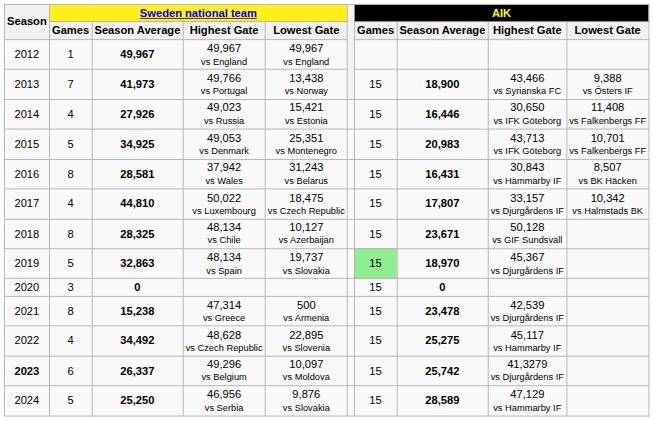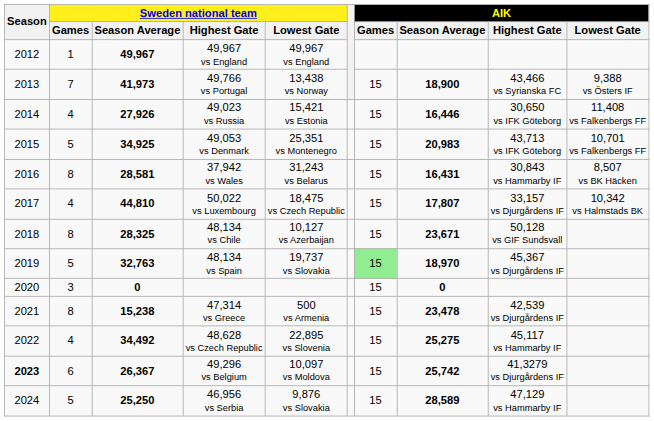 <table class="wikitable" style="text-align: center; font-size: 85%;">
 <tr>
 <th rowspan=2>Season</th>
 <th colspan=4 style="color:#005B99;background:#FFF01C"><strong><a href='#'>Sweden national team</a></strong></th>
 <th rowspan="4" style="width:2px;;"></th>
 <th colspan="4" style="color:yellow; background:#000;"><strong>AIK</strong></th>
 </tr>
 <tr>
 <th>Games</th>
 <th>Season Average</th>
 <th>Highest Gate</th>
 <th>Lowest Gate</th>
 <th>Games</th>
 <th>Season Average</th>
 <th>Highest Gate</th>
 <th>Lowest Gate</th>
 </tr>
 <tr>
 <td>2012</td>
 <td>1</td>
 <td><strong>49,967</strong></td>
 <td>49,967<br><small>vs England</small></td>
 <td>49,967<br><small>vs England</small></td>
 <td></td>
 <td></td>
 <td></td>
 <td></td>
 </tr>
 <tr>
 <td>2013</td>
 <td>7</td>
 <td><strong>41,973</strong></td>
 <td>49,766<br><small>vs Portugal</small></td>
 <td>13,438<br><small>vs Norway</small></td>
 <td>15</td>
 <td><strong>18,900</strong></td>
 <td>43,466<br><small>vs Syrianska FC</small></td>
 <td>9,388<br><small>vs Östers IF</small></td>
 </tr>
 <tr>
 <td>2014</td>
 <td>4</td>
 <td><strong>27,926</strong></td>
 <td>49,023<br><small>vs Russia</small></td>
 <td>15,421<br><small>vs Estonia</small></td>
 <td></td>
 <td>15</td>
 <td><strong>16,446</strong></td>
 <td>30,650<br><small>vs IFK Göteborg</small></td>
 <td>11,408<br><small>vs Falkenbergs FF</small></td>
 </tr>
 <tr>
 <td>2015</td>
 <td>5</td>
 <td><strong>34,925</strong></td>
 <td>49,053<br><small> vs Denmark</small></td>
 <td>25,351<br><small> vs Montenegro</small></td>
 <td></td>
 <td>15</td>
 <td><strong>20,983</strong></td>
 <td>43,713<br><small>vs IFK Göteborg</small></td>
 <td>10,701<br><small>vs Falkenbergs FF</small></td>
 </tr>
 <tr>
 <td>2016</td>
 <td>8</td>
 <td><strong>28,581</strong></td>
 <td>37,942<br><small> vs Wales</small></td>
 <td>31,243<br><small> vs Belarus</small></td>
 <td></td>
 <td>15</td>
 <td><strong>16,431</strong></td>
 <td>30,843<br><small>vs Hammarby IF</small></td>
 <td>8,507<br><small>vs BK Häcken</small></td>
 </tr>
 <tr>
 <td>2017</td>
 <td>4</td>
 <td><strong>44,810</strong></td>
 <td>50,022<br><small> vs Luxembourg</small></td>
 <td>18,475<br><small> vs Czech Republic</small></td>
 <td></td>
 <td>15</td>
 <td><strong>17,807</strong></td>
 <td>33,157<br><small>vs Djurgårdens IF</small></td>
 <td>10,342<br><small>vs Halmstads BK</small></td>
 </tr>
 <tr>
 <td>2018</td>
 <td>8</td>
 <td><strong>28,325</strong></td>
 <td>48,134<br><small> vs Chile</small></td>
 <td>10,127<br><small> vs Azerbaijan</small></td>
 <td></td>
 <td>15</td>
 <td><strong>23,671</strong></td>
 <td>50,128<br><small>vs GIF Sundsvall</small></td>
 <td></td>
 </tr>
 <tr>
 <td>2019</td>
 <td>5</td>
-<td><strong>32,863</strong></td>
+<td><strong>32,763</strong></td>
 <td>48,134<br><small> vs Spain</small></td>
 <td>19,737<br><small> vs Slovakia</small></td>
 <td></td>
 <td style="background: lightgreen;">15</td>
 <td><strong>18,970</strong></td>
 <td>45,367<br><small>vs Djurgårdens IF</small></td>
 <td></td>
 </tr>
 <tr>
 <td>2020</td>
 <td>3</td>
 <td><strong>0</strong></td>
 <td></td>
 <td></td>
 <td></td>
 <td>15</td>
 <td><strong>0</strong></td>
 <td></td>
 <td></td>
 </tr>
 <tr>
 <td>2021</td>
 <td>8</td>
 <td><strong>15,238</strong></td>
 <td>47,314<br><small> vs Greece</small></td>
 <td>500<br><small> vs Armenia</small></td>
 <td></td>
 <td>15</td>
 <td><strong>23,478</strong></td>
 <td>42,539<br><small>vs Djurgårdens IF</small></td>
 <td></td>
 </tr>
 <tr>
 <td>2022</td>
 <td>4</td>
 <td><strong>34,492</strong></td>
 <td>48,628<br><small> vs Czech Republic</small></td>
 <td>22,895<br><small> vs Slovenia</small></td>
 <td></td>
 <td>15</td>
 <td><strong>25,275</strong></td>
 <td>45,117<br><small>vs Hammarby IF</small></td>
 <td></td>
 </tr>
 <tr>
 <td><strong>2023</strong></td>
 <td>6</td>
-<td><strong>26,337</strong></td>
+<td><strong>26,367</strong></td>
 <td>49,296<br><small> vs Belgium</small></td>
 <td>10,097<br><small> vs Moldova</small></td>
 <td></td>
 <td>15</td>
 <td><strong>25,742</strong></td>
 <td>41,3279<br><small>vs Djurgårdens IF</small></td>
 <td></td>
 </tr>
 <tr>
 <td>2024</td>
 <td>5</td>
 <td><strong>25,250</strong></td>
 <td>46,956<br><small> vs Serbia</small></td>
 <td>9,876<br><small> vs Slovakia</small></td>
 <td></td>
 <td>15</td>
 <td><strong>28,589</strong></td>
 <td>47,129<br><small>vs Hammarby IF</small></td>
 <td></td>
 </tr>
 </table>
